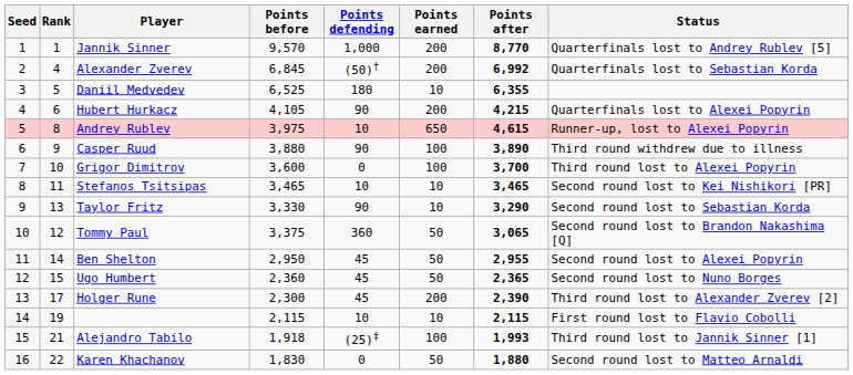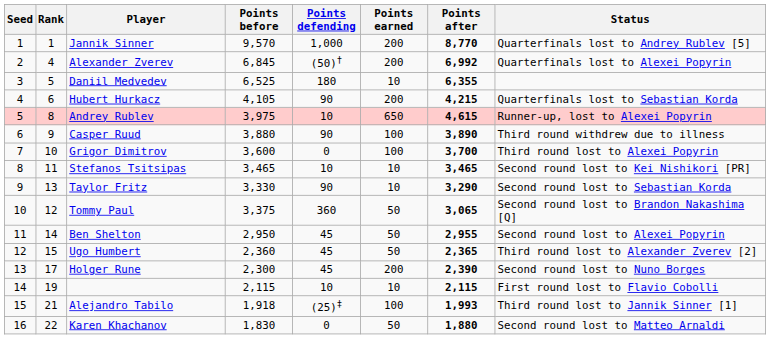 <table class="wikitable sortable">
 <tr>
 <th style="width:30px;">Seed</th>
 <th style="width:30px;">Rank</th>
 <th style="width:185px;">Player</th>
 <th style="width:75px;">Points before</th>
 <th style="width:75px;"><a href='#'>Points defending</a></th>
 <th style="width:75px;">Points earned</th>
 <th style="width:75px;">Points after</th>
 <th style="width:320px;">Status</th>
 </tr>
 <tr>
 <td style="text-align:center;">1</td>
 <td style="text-align:center;">1</td>
 <td> <a href='#'>Jannik Sinner</a></td>
 <td style="text-align:center;">9,570</td>
 <td style="text-align:center;">1,000</td>
 <td style="text-align:center;">200</td>
 <td style="text-align:center;"><strong>8,770</strong></td>
 <td>Quarterfinals lost to  <a href='#'>Andrey Rublev</a> [5]</td>
 </tr>
 <tr>
 <td style="text-align:center;">2</td>
 <td style="text-align:center;">4</td>
 <td> <a href='#'>Alexander Zverev</a></td>
 <td style="text-align:center;">6,845</td>
 <td style="text-align:center;">(50)<sup>†</sup></td>
 <td style="text-align:center;">200</td>
 <td style="text-align:center;"><strong>6,992</strong></td>
-<td>Quarterfinals lost to  <a href='#'>Sebastian Korda</a></td>
+<td>Quarterfinals lost to  <a href='#'>Alexei Popyrin</a></td>
 </tr>
 <tr>
 <td style="text-align:center;">3</td>
 <td style="text-align:center;">5</td>
 <td> <a href='#'>Daniil Medvedev</a></td>
 <td style="text-align:center;">6,525</td>
 <td style="text-align:center;">180</td>
 <td style="text-align:center;">10</td>
 <td style="text-align:center;"><strong>6,355</strong></td>
 <td></td>
 </tr>
 <tr>
 <td style="text-align:center;">4</td>
 <td style="text-align:center;">6</td>
 <td> <a href='#'>Hubert Hurkacz</a></td>
 <td style="text-align:center;">4,105</td>
 <td style="text-align:center;">90</td>
 <td style="text-align:center;">200</td>
 <td style="text-align:center;"><strong>4,215</strong></td>
-<td>Quarterfinals lost to  <a href='#'>Alexei Popyrin</a></td>
+<td>Quarterfinals lost to  <a href='#'>Sebastian Korda</a></td>
 </tr>
 <tr bgcolor=#fcc>
 <td style="text-align:center;">5</td>
 <td style="text-align:center;">8</td>
 <td> <a href='#'>Andrey Rublev</a></td>
 <td style="text-align:center;">3,975</td>
 <td style="text-align:center;">10</td>
 <td style="text-align:center;">650</td>
 <td style="text-align:center;"><strong>4,615</strong></td>
 <td>Runner-up, lost to  <a href='#'>Alexei Popyrin</a></td>
 </tr>
 <tr>
 <td style="text-align:center;">6</td>
 <td style="text-align:center;">9</td>
 <td> <a href='#'>Casper Ruud</a></td>
 <td style="text-align:center;">3,880</td>
 <td style="text-align:center;">90</td>
 <td style="text-align:center;">100</td>
 <td style="text-align:center;"><strong>3,890</strong></td>
 <td>Third round withdrew due to illness</td>
 </tr>
 <tr>
 <td style="text-align:center;">7</td>
 <td style="text-align:center;">10</td>
 <td> <a href='#'>Grigor Dimitrov</a></td>
 <td style="text-align:center;">3,600</td>
 <td style="text-align:center;">0</td>
 <td style="text-align:center;">100</td>
 <td style="text-align:center;"><strong>3,700</strong></td>
 <td>Third round lost to  <a href='#'>Alexei Popyrin</a></td>
 </tr>
 <tr>
 <td style="text-align:center;">8</td>
 <td style="text-align:center;">11</td>
 <td> <a href='#'>Stefanos Tsitsipas</a></td>
 <td style="text-align:center;">3,465</td>
 <td style="text-align:center;">10</td>
 <td style="text-align:center;">10</td>
 <td style="text-align:center;"><strong>3,465</strong></td>
 <td>Second round lost to  <a href='#'>Kei Nishikori</a> [PR]</td>
 </tr>
 <tr>
 <td style="text-align:center;">9</td>
 <td style="text-align:center;">13</td>
 <td> <a href='#'>Taylor Fritz</a></td>
 <td style="text-align:center;">3,330</td>
 <td style="text-align:center;">90</td>
 <td style="text-align:center;">10</td>
 <td style="text-align:center;"><strong>3,290</strong></td>
 <td>Second round lost to  <a href='#'>Sebastian Korda</a></td>
 </tr>
 <tr>
 <td style="text-align:center;">10</td>
 <td style="text-align:center;">12</td>
 <td> <a href='#'>Tommy Paul</a></td>
 <td style="text-align:center;">3,375</td>
 <td style="text-align:center;">360</td>
 <td style="text-align:center;">50</td>
 <td style="text-align:center;"><strong>3,065</strong></td>
 <td>Second round lost to  <a href='#'>Brandon Nakashima</a> [Q]</td>
 </tr>
 <tr>
 <td style="text-align:center;">11</td>
 <td style="text-align:center;">14</td>
 <td> <a href='#'>Ben Shelton</a></td>
 <td style="text-align:center;">2,950</td>
 <td style="text-align:center;">45</td>
 <td style="text-align:center;">50</td>
 <td style="text-align:center;"><strong>2,955</strong></td>
 <td>Second round lost to  <a href='#'>Alexei Popyrin</a></td>
 </tr>
 <tr>
 <td style="text-align:center;">12</td>
 <td style="text-align:center;">15</td>
 <td> <a href='#'>Ugo Humbert</a></td>
 <td style="text-align:center;">2,360</td>
 <td style="text-align:center;">45</td>
 <td style="text-align:center;">50</td>
 <td style="text-align:center;"><strong>2,365</strong></td>
-<td>Second round lost to  <a href='#'>Nuno Borges</a></td>
+<td>Third round lost to  <a href='#'>Alexander Zverev</a> [2]</td>
 </tr>
 <tr>
 <td style="text-align:center;">13</td>
 <td style="text-align:center;">17</td>
 <td> <a href='#'>Holger Rune</a></td>
 <td style="text-align:center;">2,300</td>
 <td style="text-align:center;">45</td>
 <td style="text-align:center;">200</td>
 <td style="text-align:center;"><strong>2,390</strong></td>
-<td>Third round lost to  <a href='#'>Alexander Zverev</a> [2]</td>
+<td>Second round lost to  <a href='#'>Nuno Borges</a></td>
 </tr>
 <tr>
 <td style="text-align:center;">14</td>
 <td style="text-align:center;">19</td>
 <td></td>
 <td style="text-align:center;">2,115</td>
 <td style="text-align:center;">10</td>
 <td style="text-align:center;">10</td>
 <td style="text-align:center;"><strong>2,115</strong></td>
 <td>First round lost to  <a href='#'>Flavio Cobolli</a></td>
 </tr>
 <tr>
 <td style="text-align:center;">15</td>
 <td style="text-align:center;">21</td>
 <td> <a href='#'>Alejandro Tabilo</a></td>
 <td style="text-align:center;">1,918</td>
 <td style="text-align:center;">(25)<sup>‡</sup></td>
 <td style="text-align:center;">100</td>
 <td style="text-align:center;"><strong>1,993</strong></td>
 <td>Third round lost to  <a href='#'>Jannik Sinner</a> [1]</td>
 </tr>
 <tr>
 <td style="text-align:center;">16</td>
 <td style="text-align:center;">22</td>
 <td> <a href='#'>Karen Khachanov</a></td>
 <td style="text-align:center;">1,830</td>
 <td style="text-align:center;">0</td>
 <td style="text-align:center;">50</td>
 <td style="text-align:center;"><strong>1,880</strong></td>
 <td>Second round lost to  <a href='#'>Matteo Arnaldi</a></td>
 </tr>
 </table>
